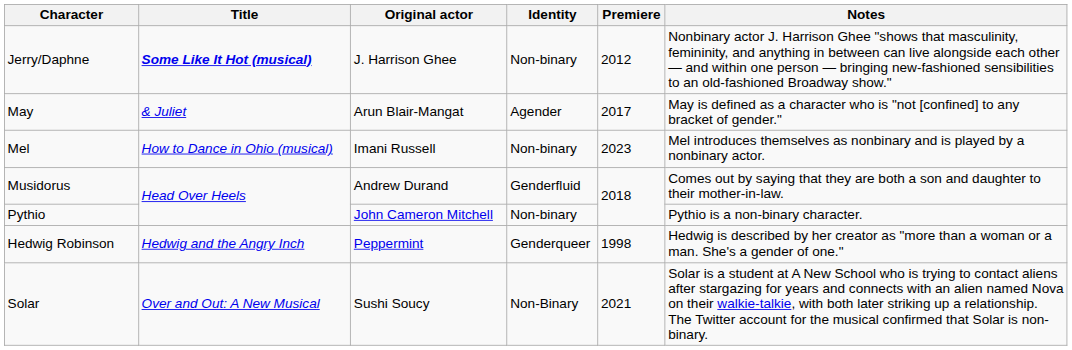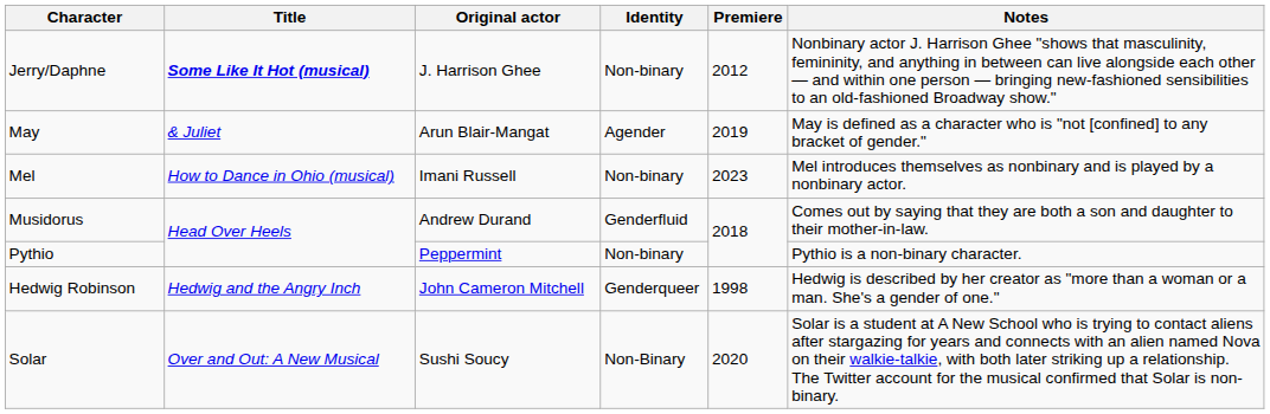 <table class="wikitable sortable" style="width:99%">
 <tr>
 <th style="width:12%;">Character</th>
 <th style="width:19%;">Title</th>
 <th style="width:14%;">Original actor</th>
 <th style="width:8%;">Identity</th>
 <th style="width:5%;">Premiere</th>
 <th style="width:36%;">Notes</th>
 </tr>
 <tr>
 <td>Jerry/Daphne</td>
 <td><strong><em><a href='#'>Some Like It Hot (musical)</a></em></strong></td>
 <td>J. Harrison Ghee</td>
 <td>Non-binary</td>
 <td>2012</td>
 <td>Nonbinary actor J. Harrison Ghee "shows that masculinity, femininity, and anything in between can live alongside each other — and within one person — bringing new-fashioned sensibilities to an old-fashioned Broadway show."</td>
 </tr>
 <tr>
 <td>May</td>
 <td><em><a href='#'>& Juliet</a></em></td>
 <td>Arun Blair-Mangat</td>
 <td>Agender</td>
-<td>2017</td>
+<td>2019</td>
 <td>May is defined as a character who is "not [confined] to any bracket of gender."</td>
 </tr>
 <tr>
 <td>Mel</td>
 <td><em><a href='#'>How to Dance in Ohio (musical)</a></em></td>
 <td>Imani Russell</td>
 <td>Non-binary</td>
 <td>2023</td>
 <td>Mel introduces themselves as nonbinary and is played by a nonbinary actor.</td>
 </tr>
 <tr>
 <td>Musidorus</td>
 <td rowspan="2"><em><a href='#'>Head Over Heels</a></em></td>
 <td>Andrew Durand</td>
 <td>Genderfluid</td>
 <td rowspan="2">2018</td>
 <td>Comes out by saying that they are both a son and daughter to their mother-in-law.</td>
 </tr>
 <tr>
 <td>Pythio</td>
-<td><a href='#'>John Cameron Mitchell</a></td>
+<td><a href='#'>Peppermint</a></td>
 <td>Non-binary</td>
 <td>Pythio is a non-binary character.</td>
 </tr>
 <tr>
 <td>Hedwig Robinson</td>
 <td><em><a href='#'>Hedwig and the Angry Inch</a></em></td>
-<td><a href='#'>Peppermint</a></td>
+<td><a href='#'>John Cameron Mitchell</a></td>
 <td>Genderqueer</td>
 <td>1998</td>
 <td>Hedwig is described by her creator as "more than a woman or a man. She's a gender of one."</td>
 </tr>
 <tr>
 <td>Solar</td>
 <td><a href='#'><em>Over and Out: A New Musical</em></a></td>
 <td>Sushi Soucy</td>
 <td>Non-Binary</td>
-<td>2021</td>
+<td>2020</td>
 <td>Solar is a student at A New School who is trying to contact aliens after stargazing for years and connects with an alien named Nova on their <a href='#'>walkie-talkie</a>, with both later striking up a relationship. The Twitter account for the musical confirmed that Solar is non-binary.</td>
 </tr>
 </table>
